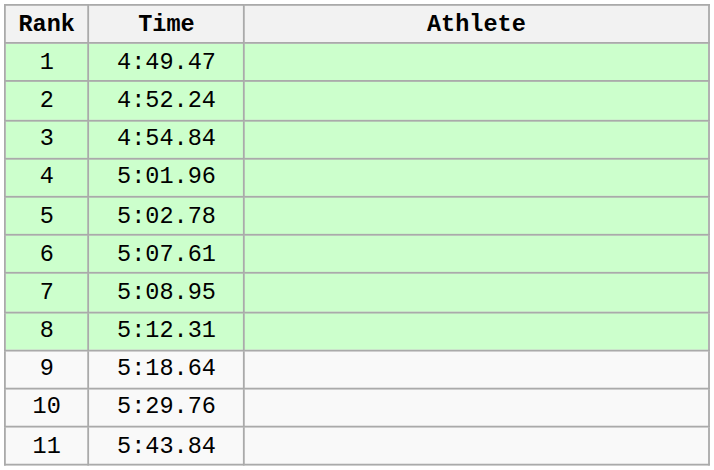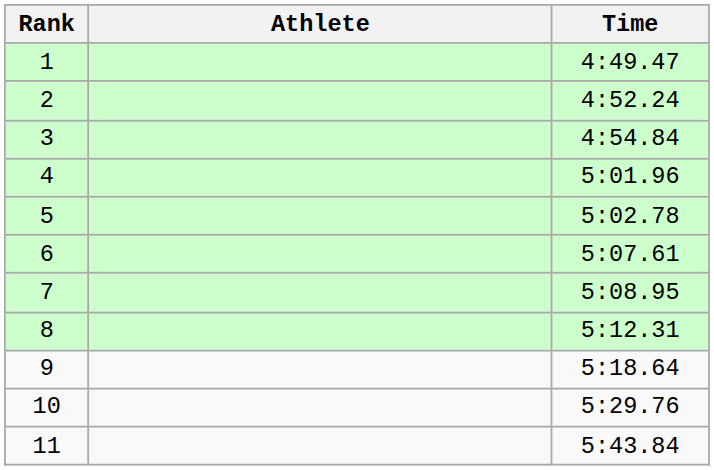 <table class=wikitable style="text-align:center">
 <tr>
 <th width=40>Rank</th>
+<th width=250>Athlete</th>
 <th width=80>Time</th>
-<th width=250>Athlete</th>
 </tr>
 <tr bgcolor="ccffcc">
 <td>1</td>
+<td align=left></td>
 <td>4:49.47</td>
-<td align=left></td>
 </tr>
 <tr bgcolor="ccffcc">
 <td>2</td>
+<td align=left></td>
 <td>4:52.24</td>
-<td align=left></td>
 </tr>
 <tr bgcolor="ccffcc">
 <td>3</td>
+<td align=left></td>
 <td>4:54.84</td>
-<td align=left></td>
 </tr>
 <tr bgcolor="ccffcc">
 <td>4</td>
+<td align=left></td>
 <td>5:01.96</td>
-<td align=left></td>
 </tr>
 <tr bgcolor="ccffcc">
 <td>5</td>
+<td align=left></td>
 <td>5:02.78</td>
-<td align=left></td>
 </tr>
 <tr bgcolor="ccffcc">
 <td>6</td>
+<td align=left></td>
 <td>5:07.61</td>
-<td align=left></td>
 </tr>
 <tr bgcolor="ccffcc">
 <td>7</td>
+<td align=left></td>
 <td>5:08.95</td>
-<td align=left></td>
 </tr>
 <tr bgcolor="ccffcc">
 <td>8</td>
+<td align=left></td>
 <td>5:12.31</td>
-<td align=left></td>
 </tr>
 <tr>
 <td>9</td>
+<td align=left></td>
 <td>5:18.64</td>
-<td align=left></td>
 </tr>
 <tr>
 <td>10</td>
+<td align=left></td>
 <td>5:29.76</td>
-<td align=left></td>
 </tr>
 <tr>
 <td>11</td>
+<td align=left></td>
 <td>5:43.84</td>
-<td align=left></td>
 </tr>
 </table>
